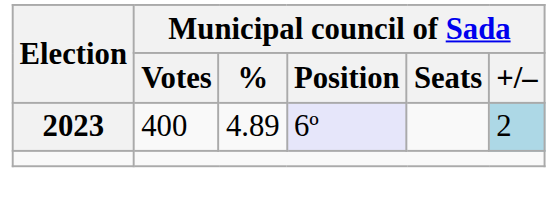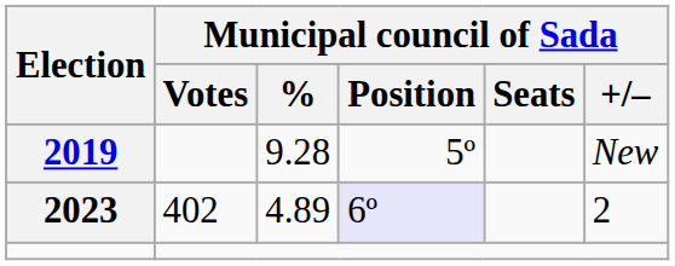 <table class=wikitable style="margin:1em auto;">
 <tr>
 <th rowspan=2>Election</th>
 <th colspan=5>Municipal council of <a href='#'>Sada</a></th>
 </tr>
 <tr>
 <th>Votes</th>
 <th>%</th>
 <th>Position</th>
 <th>Seats</th>
 <th>+/–</th>
 </tr>
 <tr>
+<th><a href='#'>2019</a></th>
+<td align="right"></td>
+<td align="right">9.28</td>
+<td align="right">5º</td>
+<td></td>
+<td><em>New</em></td>
+</tr>
+<tr>
 <th>2023</th>
-<td>400</td>
+<td>402</td>
 <td>4.89</td>
 <td style="background: lavender;">6º</td>
 <td></td>
-<td style="background: lightblue;">2</td>
+<td>2</td>
 </tr>
 <tr>
 <td></td>
 </tr>
 </table>
